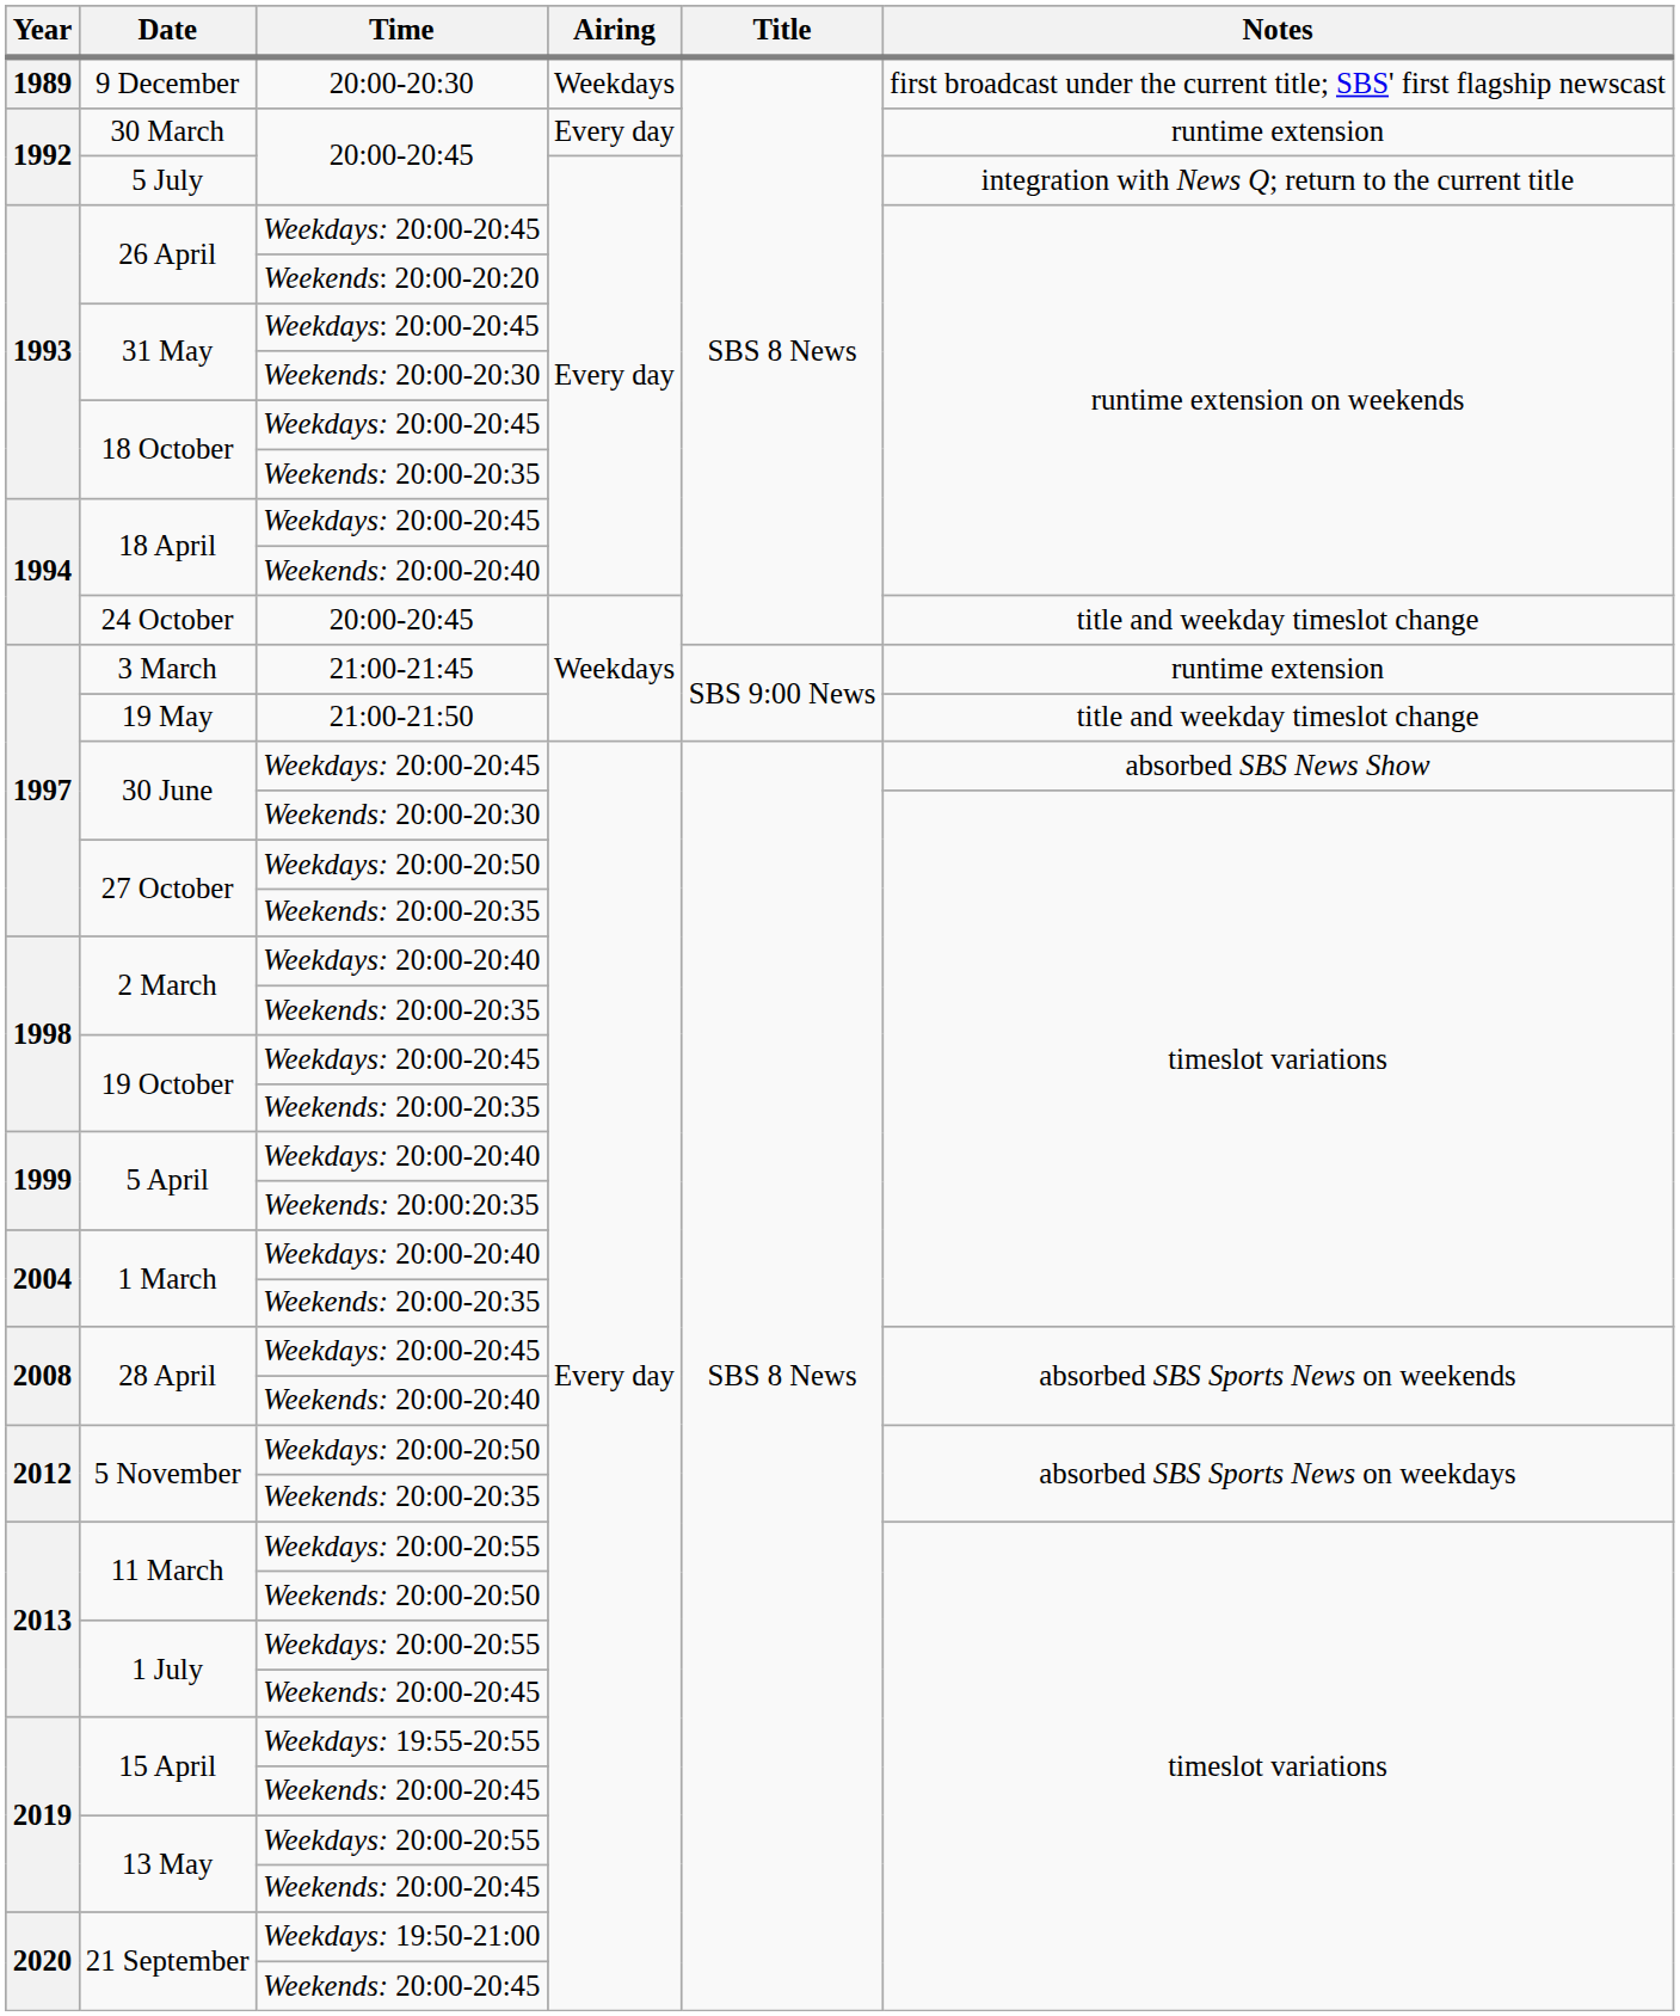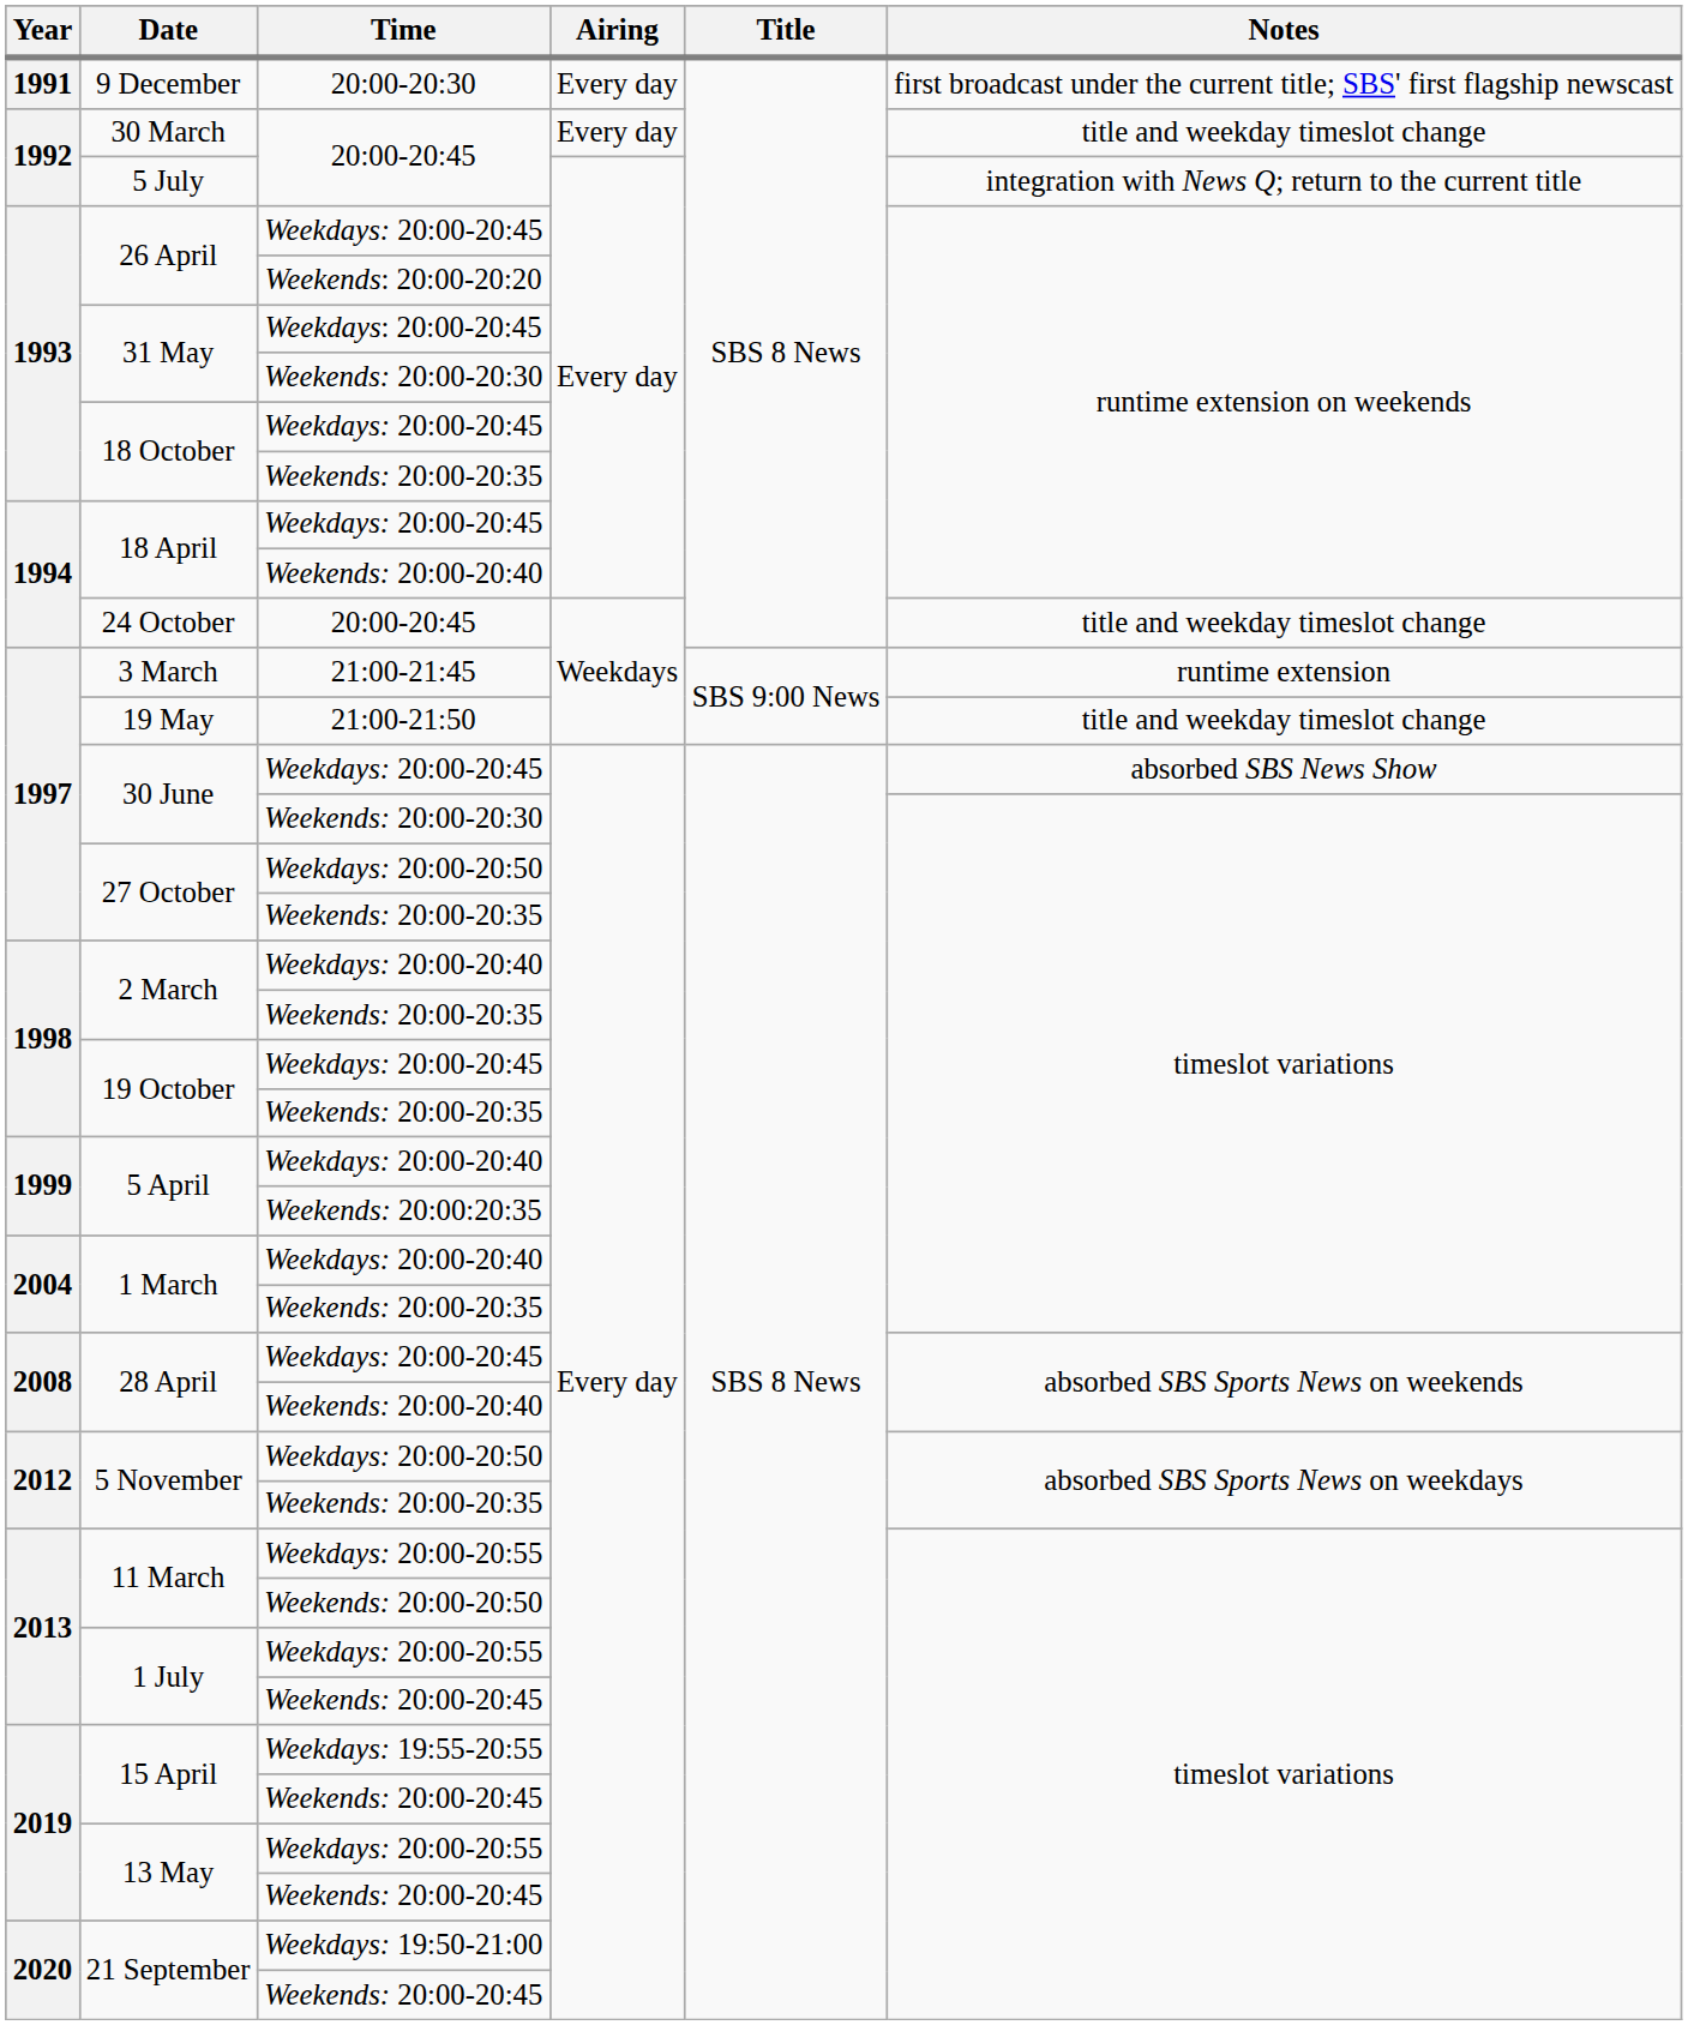 <table class="wikitable" style="text-align:center; font-size:90%;">
 <tr style="border-bottom:solid 3px #808080;">
 <th>Year</th>
 <th>Date</th>
 <th>Time</th>
 <th>Airing</th>
 <th>Title</th>
 <th>Notes</th>
 </tr>
 <tr>
-<th>1989</th>
+<th>1991</th>
 <td>9 December</td>
 <td>20:00-20:30</td>
-<td>Weekdays</td>
+<td>Every day</td>
 <td rowspan="12">SBS 8 News</td>
 <td>first broadcast under the current title; <a href='#'>SBS</a>' first flagship newscast</td>
 </tr>
 <tr>
 <th rowspan="2">1992</th>
 <td>30 March</td>
 <td rowspan="2">20:00-20:45</td>
 <td>Every day</td>
-<td>runtime extension</td>
+<td>title and weekday timeslot change</td>
 </tr>
 <tr>
 <td>5 July</td>
 <td rowspan="9">Every day</td>
 <td>integration with <em>News Q</em>; return to the current title</td>
 </tr>
 <tr>
 <th rowspan="6">1993</th>
 <td rowspan="2">26 April</td>
 <td><em>Weekdays:</em> 20:00-20:45</td>
 <td rowspan="8">runtime extension on weekends</td>
 </tr>
 <tr>
 <td><em>Weekends</em>: 20:00-20:20</td>
 </tr>
 <tr>
 <td rowspan="2">31 May</td>
 <td><em>Weekdays</em>: 20:00-20:45</td>
 </tr>
 <tr>
 <td><em>Weekends:</em> 20:00-20:30</td>
 </tr>
 <tr>
 <td rowspan="2">18 October</td>
 <td><em>Weekdays:</em> 20:00-20:45</td>
 </tr>
 <tr>
 <td><em>Weekends:</em> 20:00-20:35</td>
 </tr>
 <tr>
 <th rowspan="3">1994</th>
 <td rowspan="2">18 April</td>
 <td><em>Weekdays:</em> 20:00-20:45</td>
 </tr>
 <tr>
 <td><em>Weekends:</em> 20:00-20:40</td>
 </tr>
 <tr>
 <td>24 October</td>
 <td>20:00-20:45</td>
 <td rowspan="3">Weekdays</td>
 <td>title and weekday timeslot change</td>
 </tr>
 <tr>
 <th rowspan="6">1997</th>
 <td>3 March</td>
 <td>21:00-21:45</td>
 <td rowspan="2">SBS 9:00 News</td>
 <td>runtime extension</td>
 </tr>
 <tr>
 <td>19 May</td>
 <td>21:00-21:50</td>
 <td>title and weekday timeslot change</td>
 </tr>
 <tr>
 <td rowspan="2">30 June</td>
 <td><em>Weekdays:</em> 20:00-20:45</td>
 <td rowspan="26">Every day</td>
 <td rowspan="26">SBS 8 News</td>
 <td>absorbed <em>SBS News Show</em></td>
 </tr>
 <tr>
 <td><em>Weekends:</em> 20:00-20:30</td>
 <td rowspan="11">timeslot variations</td>
 </tr>
 <tr>
 <td rowspan="2">27 October</td>
 <td><em>Weekdays:</em> 20:00-20:50</td>
 </tr>
 <tr>
 <td><em>Weekends:</em> 20:00-20:35</td>
 </tr>
 <tr>
 <th rowspan="4">1998</th>
 <td rowspan="2">2 March</td>
 <td><em>Weekdays:</em> 20:00-20:40</td>
 </tr>
 <tr>
 <td><em>Weekends:</em> 20:00-20:35</td>
 </tr>
 <tr>
 <td rowspan="2">19 October</td>
 <td><em>Weekdays:</em> 20:00-20:45</td>
 </tr>
 <tr>
 <td><em>Weekends:</em> 20:00-20:35</td>
 </tr>
 <tr>
 <th rowspan="2">1999</th>
 <td rowspan="2">5 April</td>
 <td><em>Weekdays:</em> 20:00-20:40</td>
 </tr>
 <tr>
 <td><em>Weekends:</em> 20:00:20:35</td>
 </tr>
 <tr>
 <th rowspan="2">2004</th>
 <td rowspan="2">1 March</td>
 <td><em>Weekdays:</em> 20:00-20:40</td>
 </tr>
 <tr>
 <td><em>Weekends:</em> 20:00-20:35</td>
 </tr>
 <tr>
 <th rowspan="2">2008</th>
 <td rowspan="2">28 April</td>
 <td><em>Weekdays:</em> 20:00-20:45</td>
 <td rowspan="2">absorbed <em>SBS Sports News</em> on weekends</td>
 </tr>
 <tr>
 <td><em>Weekends:</em> 20:00-20:40</td>
 </tr>
 <tr>
 <th rowspan="2">2012</th>
 <td rowspan="2">5 November</td>
 <td><em>Weekdays:</em> 20:00-20:50</td>
 <td rowspan="2">absorbed <em>SBS Sports News</em> on weekdays</td>
 </tr>
 <tr>
 <td><em>Weekends:</em> 20:00-20:35</td>
 </tr>
 <tr>
 <th rowspan="4">2013</th>
 <td rowspan="2">11 March</td>
 <td><em>Weekdays:</em> 20:00-20:55</td>
 <td rowspan="10">timeslot variations</td>
 </tr>
 <tr>
 <td><em>Weekends:</em> 20:00-20:50</td>
 </tr>
 <tr>
 <td rowspan="2">1 July</td>
 <td><em>Weekdays:</em> 20:00-20:55</td>
 </tr>
 <tr>
 <td><em>Weekends:</em> 20:00-20:45</td>
 </tr>
 <tr>
 <th rowspan="4">2019</th>
 <td rowspan="2">15 April</td>
 <td><em>Weekdays:</em> 19:55-20:55</td>
 </tr>
 <tr>
 <td><em>Weekends:</em> 20:00-20:45</td>
 </tr>
 <tr>
 <td rowspan="2">13 May</td>
 <td><em>Weekdays:</em> 20:00-20:55</td>
 </tr>
 <tr>
 <td><em>Weekends:</em> 20:00-20:45</td>
 </tr>
 <tr>
 <th rowspan="2">2020</th>
 <td rowspan="2">21 September</td>
 <td><em>Weekdays:</em> 19:50-21:00</td>
 </tr>
 <tr>
 <td><em>Weekends:</em> 20:00-20:45</td>
 </tr>
 </table>
